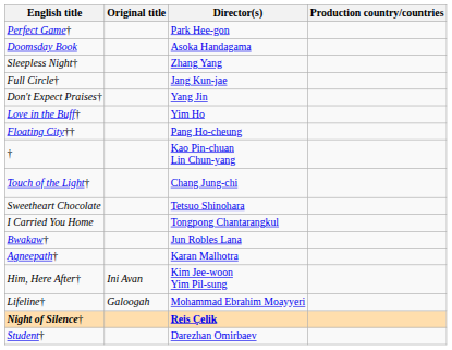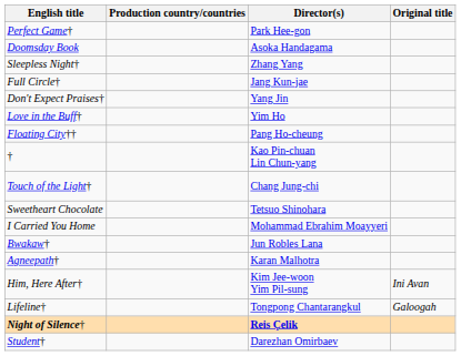 <table class="sortable wikitable">
 <tr>
 <th>English title</th>
+<th>Production country/countries</th>
+<th>Director(s)</th>
 <th>Original title</th>
-<th>Director(s)</th>
-<th>Production country/countries</th>
 </tr>
 <tr>
 <td><em><a href='#'>Perfect Game</a></em>†</td>
 <td></td>
 <td><a href='#'>Park Hee-gon</a></td>
 <td></td>
 </tr>
 <tr>
 <td><em><a href='#'>Doomsday Book</a></em></td>
 <td></td>
 <td><a href='#'>Asoka Handagama</a></td>
 <td></td>
 </tr>
 <tr>
 <td><em>Sleepless Night</em>†</td>
 <td></td>
 <td><a href='#'>Zhang Yang</a></td>
 <td></td>
 </tr>
 <tr>
 <td><em>Full Circle</em>†</td>
 <td></td>
 <td><a href='#'>Jang Kun-jae</a></td>
 <td></td>
 </tr>
 <tr>
 <td><em>Don't Expect Praises</em>†</td>
+<td><br></td>
+<td><a href='#'>Yang Jin</a></td>
 <td></td>
-<td><a href='#'>Yang Jin</a></td>
-<td><br></td>
 </tr>
 <tr>
 <td><em><a href='#'>Love in the Buff</a></em>†</td>
+<td><br></td>
+<td><a href='#'>Yim Ho</a></td>
 <td></td>
-<td><a href='#'>Yim Ho</a></td>
-<td><br></td>
 </tr>
 <tr>
 <td><em><a href='#'>Floating City</a></em>††</td>
 <td></td>
 <td><a href='#'>Pang Ho-cheung</a></td>
 <td></td>
 </tr>
 <tr>
 <td>†</td>
 <td></td>
 <td><a href='#'>Kao Pin-chuan</a><br><a href='#'>Lin Chun-yang</a></td>
 <td></td>
 </tr>
 <tr>
 <td><em><a href='#'>Touch of the Light</a></em>†</td>
+<td><br><br></td>
+<td><a href='#'>Chang Jung-chi</a></td>
 <td></td>
-<td><a href='#'>Chang Jung-chi</a></td>
-<td><br><br></td>
 </tr>
 <tr>
 <td><em>Sweetheart Chocolate</em></td>
 <td><br></td>
 <td><a href='#'>Tetsuo Shinohara</a></td>
 <td><br></td>
 </tr>
 <tr>
 <td><em>I Carried You Home</em></td>
+<td></td>
+<td><a href='#'>Mohammad Ebrahim Moayyeri</a></td>
 <td><em></em></td>
-<td><a href='#'>Tongpong Chantarangkul</a></td>
-<td></td>
 </tr>
 <tr>
 <td><em><a href='#'>Bwakaw</a></em>†</td>
 <td></td>
 <td><a href='#'>Jun Robles Lana</a></td>
 <td></td>
 </tr>
 <tr>
 <td><em><a href='#'>Agneepath</a></em>†</td>
 <td></td>
 <td><a href='#'>Karan Malhotra</a></td>
 <td></td>
 </tr>
 <tr>
 <td><em>Him, Here After</em>†</td>
+<td></td>
+<td><a href='#'>Kim Jee-woon</a><br><a href='#'>Yim Pil-sung</a></td>
 <td><em>Ini Avan</em></td>
-<td><a href='#'>Kim Jee-woon</a><br><a href='#'>Yim Pil-sung</a></td>
-<td></td>
 </tr>
 <tr>
 <td><em>Lifeline</em>†</td>
+<td></td>
+<td><a href='#'>Tongpong Chantarangkul</a></td>
 <td><em>Galoogah</em></td>
-<td><a href='#'>Mohammad Ebrahim Moayyeri</a></td>
-<td></td>
 </tr>
 <tr style="background:#FFDEAD;">
 <td><strong><em>Night of Silence</em></strong>†</td>
+<td></td>
+<td><strong><a href='#'>Reis Çelik</a></strong></td>
 <td><strong><em></em></strong></td>
-<td><strong><a href='#'>Reis Çelik</a></strong></td>
-<td></td>
 </tr>
 <tr>
 <td><em><a href='#'>Student</a></em>†</td>
+<td></td>
+<td><a href='#'>Darezhan Omirbaev</a></td>
 <td><em></em></td>
-<td><a href='#'>Darezhan Omirbaev</a></td>
-<td></td>
 </tr>
 </table>
